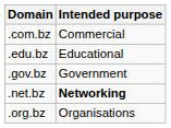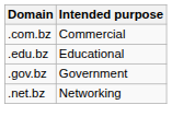 <table class="wikitable">
 <tr>
 <th>Domain</th>
 <th>Intended purpose</th>
 </tr>
 <tr>
 <td>.com.bz</td>
 <td>Commercial</td>
 </tr>
 <tr>
 <td>.edu.bz</td>
 <td>Educational</td>
 </tr>
 <tr>
 <td>.gov.bz</td>
 <td>Government</td>
 </tr>
 <tr>
 <td>.net.bz</td>
-<td><strong>Networking</strong></td>
-</tr>
-<tr>
-<td>.org.bz</td>
-<td>Organisations</td>
+<td>Networking</td>
 </tr>
 </table>
